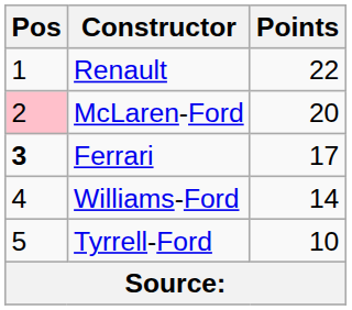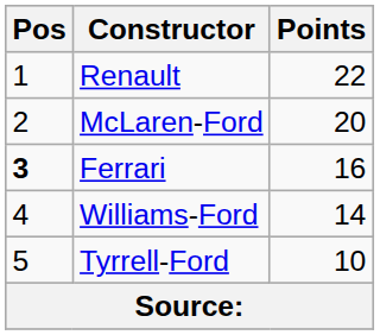 <table class="wikitable" style="font-size: 95%;">
 <tr>
 <th>Pos</th>
 <th>Constructor</th>
 <th>Points</th>
 </tr>
 <tr>
 <td>1</td>
 <td> <a href='#'>Renault</a></td>
 <td style="text-align:right;">22</td>
 </tr>
 <tr>
-<td style="background: pink;">2</td>
+<td>2</td>
 <td> <a href='#'>McLaren</a>-<a href='#'>Ford</a></td>
 <td style="text-align:right;">20</td>
 </tr>
 <tr>
 <td><strong>3</strong></td>
 <td> <a href='#'>Ferrari</a></td>
-<td style="text-align:right;">17</td>
+<td style="text-align:right;">16</td>
 </tr>
 <tr>
 <td>4</td>
 <td> <a href='#'>Williams</a>-<a href='#'>Ford</a></td>
 <td style="text-align:right;">14</td>
 </tr>
 <tr>
 <td>5</td>
 <td> <a href='#'>Tyrrell</a>-<a href='#'>Ford</a></td>
 <td style="text-align:right;">10</td>
 </tr>
 <tr>
 <th colspan=4>Source:</th>
 </tr>
 </table>
